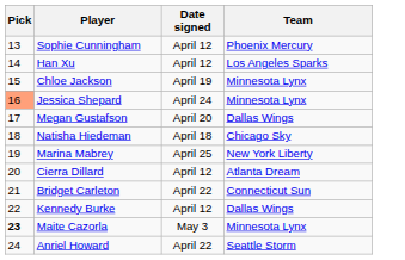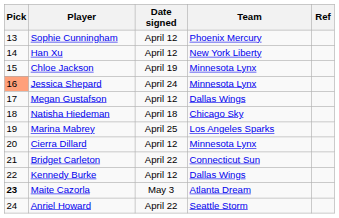 <table class="wikitable">
 <tr>
 <th style="width:30px">Pick</th>
 <th style="width:170px">Player</th>
 <th style="width:80px">Date signed</th>
 <th style="width:200px">Team</th>
+<th class="unsortable" style="width:30px">Ref</th>
 </tr>
 <tr>
 <td>13</td>
 <td> <a href='#'>Sophie Cunningham</a></td>
 <td align="center">April 12</td>
 <td><a href='#'>Phoenix Mercury</a></td>
+<td align="center"></td>
 </tr>
 <tr>
 <td>14</td>
 <td> <a href='#'>Han Xu</a></td>
 <td align="center">April 12</td>
-<td><a href='#'>Los Angeles Sparks</a></td>
+<td><a href='#'>New York Liberty</a></td>
+<td align="center"></td>
 </tr>
 <tr>
 <td>15</td>
 <td> <a href='#'>Chloe Jackson</a></td>
 <td align="center">April 19</td>
 <td><a href='#'>Minnesota Lynx</a></td>
+<td align="center"></td>
 </tr>
 <tr>
 <td style="background: lightsalmon;">16</td>
 <td> <a href='#'>Jessica Shepard</a></td>
 <td align="center">April 24</td>
 <td><a href='#'>Minnesota Lynx</a></td>
+<td align="center"></td>
 </tr>
 <tr>
 <td>17</td>
 <td> <a href='#'>Megan Gustafson</a></td>
-<td align="center">April 20</td>
+<td align="center">April 12</td>
 <td><a href='#'>Dallas Wings</a></td>
+<td align="center"></td>
 </tr>
 <tr>
 <td>18</td>
 <td> <a href='#'>Natisha Hiedeman</a></td>
 <td align="center">April 18</td>
 <td><a href='#'>Chicago Sky</a></td>
+<td align="center"></td>
 </tr>
 <tr>
 <td>19</td>
 <td> <a href='#'>Marina Mabrey</a></td>
 <td align="center">April 25</td>
-<td><a href='#'>New York Liberty</a></td>
+<td><a href='#'>Los Angeles Sparks</a></td>
+<td align="center"></td>
 </tr>
 <tr>
 <td>20</td>
 <td> <a href='#'>Cierra Dillard</a></td>
 <td align="center">April 12</td>
-<td><a href='#'>Atlanta Dream</a></td>
+<td><a href='#'>Minnesota Lynx</a></td>
+<td align="center"></td>
 </tr>
 <tr>
 <td>21</td>
 <td> <a href='#'>Bridget Carleton</a></td>
 <td align="center">April 22</td>
 <td><a href='#'>Connecticut Sun</a></td>
+<td align="center"></td>
 </tr>
 <tr>
 <td>22</td>
 <td> <a href='#'>Kennedy Burke</a></td>
 <td align="center">April 12</td>
 <td><a href='#'>Dallas Wings</a></td>
+<td align="center"></td>
 </tr>
 <tr>
 <td><strong>23</strong></td>
 <td> <a href='#'>Maite Cazorla</a></td>
 <td align="center">May 3</td>
-<td><a href='#'>Minnesota Lynx</a></td>
+<td><a href='#'>Atlanta Dream</a></td>
+<td align="center"></td>
 </tr>
 <tr>
 <td>24</td>
 <td> <a href='#'>Anriel Howard</a></td>
 <td align="center">April 22</td>
 <td><a href='#'>Seattle Storm</a></td>
+<td align="center"></td>
 </tr>
 </table>
